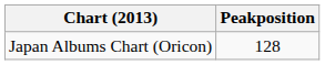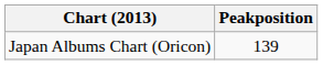 <table class="wikitable">
 <tr>
 <th>Chart (2013)</th>
 <th>Peakposition</th>
 </tr>
 <tr>
 <td>Japan Albums Chart (Oricon)</td>
-<td align="center">128</td>
+<td align="center">139</td>
 </tr>
 </table>
